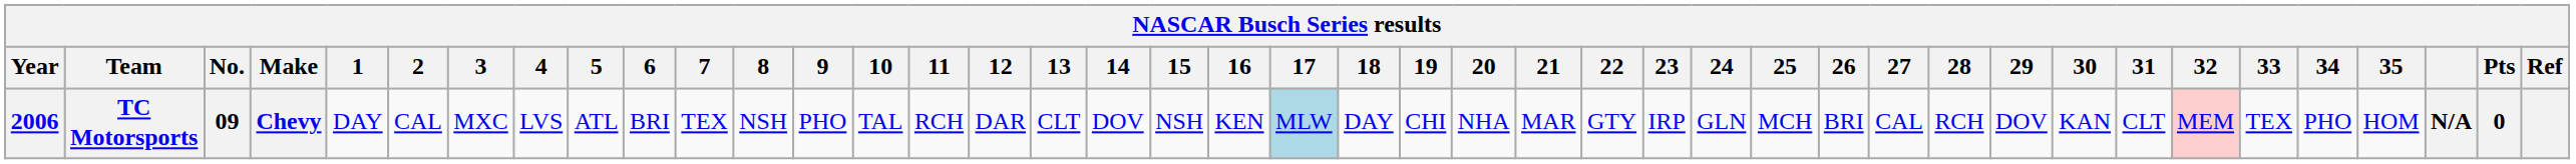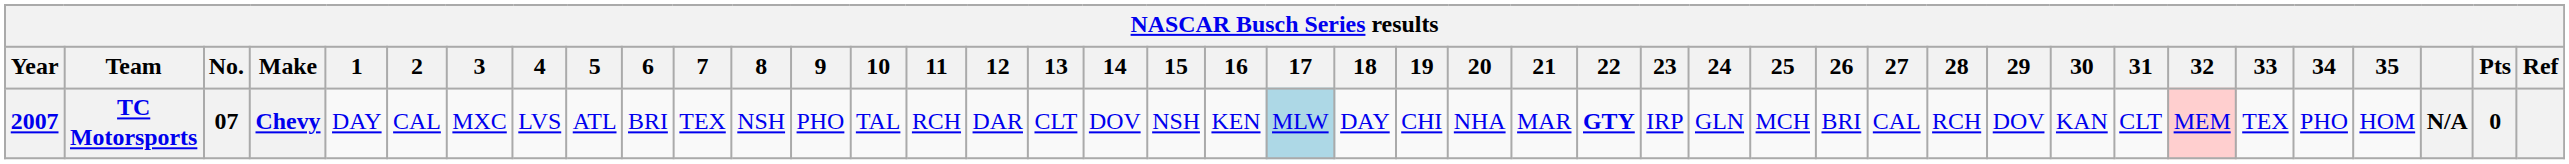 <table class="wikitable" style="text-align:center; font-size:75%">
 <tr>
 <th colspan=42><a href='#'>NASCAR Busch Series</a> results</th>
 </tr>
 <tr>
 <th>Year</th>
 <th>Team</th>
 <th>No.</th>
 <th>Make</th>
 <th>1</th>
 <th>2</th>
 <th>3</th>
 <th>4</th>
 <th>5</th>
 <th>6</th>
 <th>7</th>
 <th>8</th>
 <th>9</th>
 <th>10</th>
 <th>11</th>
 <th>12</th>
 <th>13</th>
 <th>14</th>
 <th>15</th>
 <th>16</th>
 <th>17</th>
 <th>18</th>
 <th>19</th>
 <th>20</th>
 <th>21</th>
 <th>22</th>
 <th>23</th>
 <th>24</th>
 <th>25</th>
 <th>26</th>
 <th>27</th>
 <th>28</th>
 <th>29</th>
 <th>30</th>
 <th>31</th>
 <th>32</th>
 <th>33</th>
 <th>34</th>
 <th>35</th>
 <th></th>
 <th>Pts</th>
 <th>Ref</th>
 </tr>
 <tr>
-<th><a href='#'>2006</a></th>
+<th><a href='#'>2007</a></th>
 <th><a href='#'>TC Motorsports</a></th>
-<th>09</th>
+<th>07</th>
 <th><a href='#'>Chevy</a></th>
 <td><a href='#'>DAY</a></td>
 <td><a href='#'>CAL</a></td>
 <td><a href='#'>MXC</a></td>
 <td><a href='#'>LVS</a></td>
 <td><a href='#'>ATL</a></td>
 <td><a href='#'>BRI</a></td>
 <td><a href='#'>TEX</a></td>
 <td><a href='#'>NSH</a></td>
 <td><a href='#'>PHO</a></td>
 <td><a href='#'>TAL</a></td>
 <td><a href='#'>RCH</a></td>
 <td><a href='#'>DAR</a></td>
 <td><a href='#'>CLT</a></td>
 <td><a href='#'>DOV</a></td>
 <td><a href='#'>NSH</a></td>
 <td><a href='#'>KEN</a></td>
 <td style="background: lightblue;"><a href='#'>MLW</a></td>
 <td><a href='#'>DAY</a></td>
 <td><a href='#'>CHI</a></td>
 <td><a href='#'>NHA</a></td>
 <td><a href='#'>MAR</a></td>
-<td><a href='#'>GTY</a></td>
+<td><strong><a href='#'>GTY</a></strong></td>
 <td><a href='#'>IRP</a></td>
 <td><a href='#'>GLN</a></td>
 <td><a href='#'>MCH</a></td>
 <td><a href='#'>BRI</a></td>
 <td><a href='#'>CAL</a></td>
 <td><a href='#'>RCH</a></td>
 <td><a href='#'>DOV</a></td>
 <td><a href='#'>KAN</a></td>
 <td><a href='#'>CLT</a></td>
 <td style="background:#FFCFCF;"><a href='#'>MEM</a><br></td>
 <td><a href='#'>TEX</a></td>
 <td><a href='#'>PHO</a></td>
 <td><a href='#'>HOM</a></td>
 <th>N/A</th>
 <th>0</th>
 <th></th>
 </tr>
 </table>
